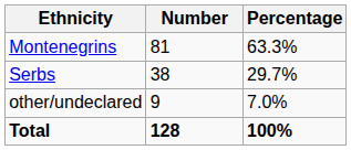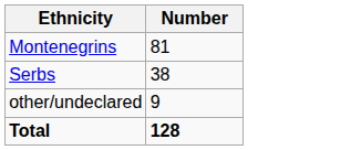 <table class="wikitable">
 <tr>
 <th width="100px">Ethnicity</th>
 <th width="80px">Number</th>
-<th width="80px">Percentage</th>
 </tr>
 <tr>
 <td><a href='#'>Montenegrins</a></td>
 <td>81</td>
-<td>63.3%</td>
 </tr>
 <tr>
 <td><a href='#'>Serbs</a></td>
 <td>38</td>
-<td>29.7%</td>
 </tr>
 <tr>
 <td>other/undeclared</td>
 <td>9</td>
-<td>7.0%</td>
 </tr>
 <tr>
 <td><strong>Total</strong></td>
 <td><strong>128</strong></td>
-<td><strong>100%</strong></td>
 </tr>
 </table>
